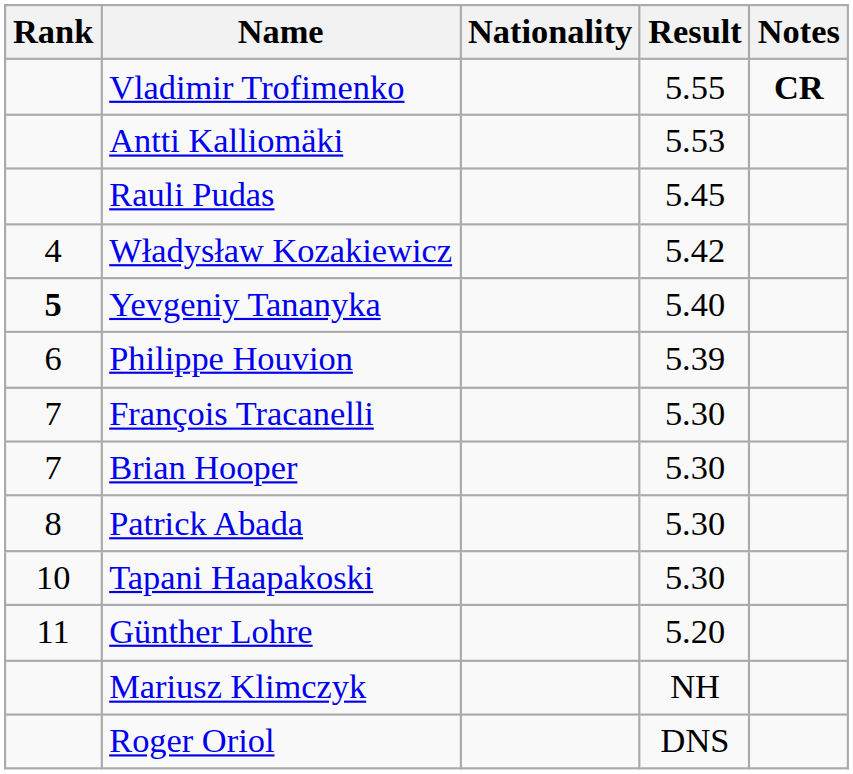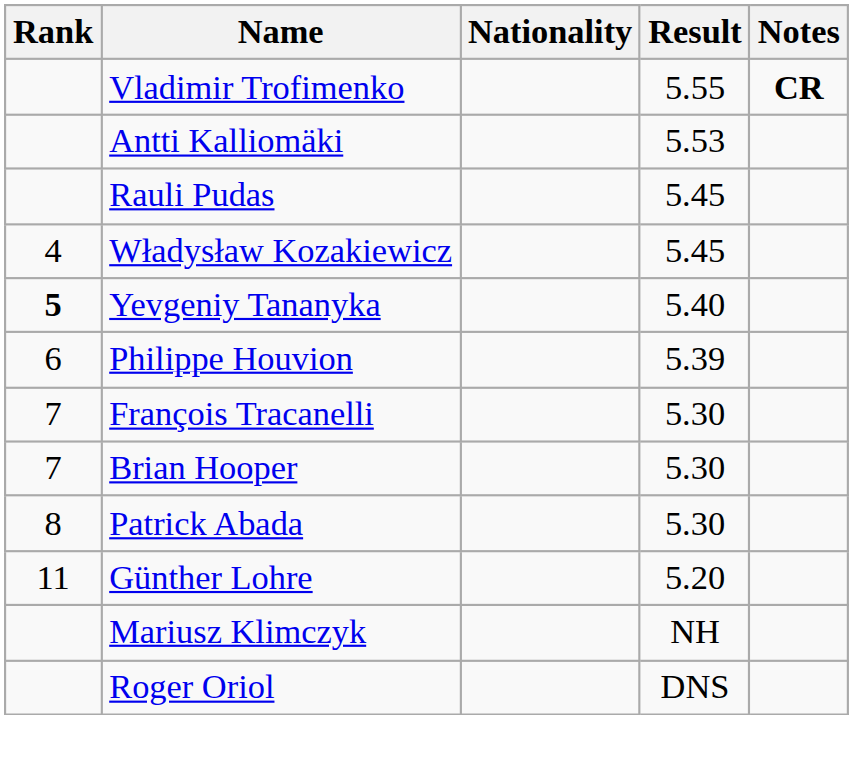 <table class="wikitable sortable" style="text-align:center">
 <tr>
 <th>Rank</th>
 <th>Name</th>
 <th>Nationality</th>
 <th>Result</th>
 <th>Notes</th>
 </tr>
 <tr>
 <td></td>
 <td align=left><a href='#'>Vladimir Trofimenko</a></td>
 <td align=left></td>
 <td>5.55</td>
 <td><strong>CR</strong></td>
 </tr>
 <tr>
 <td></td>
 <td align=left><a href='#'>Antti Kalliomäki</a></td>
 <td align=left></td>
 <td>5.53</td>
 <td></td>
 </tr>
 <tr>
 <td></td>
 <td align=left><a href='#'>Rauli Pudas</a></td>
 <td align=left></td>
 <td>5.45</td>
 <td></td>
 </tr>
 <tr>
 <td>4</td>
 <td align=left><a href='#'>Władysław Kozakiewicz</a></td>
 <td align=left></td>
-<td>5.42</td>
+<td>5.45</td>
 <td></td>
 </tr>
 <tr>
 <td><strong>5</strong></td>
 <td align=left><a href='#'>Yevgeniy Tananyka</a></td>
 <td align=left></td>
 <td>5.40</td>
 <td></td>
 </tr>
 <tr>
 <td>6</td>
 <td align=left><a href='#'>Philippe Houvion</a></td>
 <td align=left></td>
 <td>5.39</td>
 <td></td>
 </tr>
 <tr>
 <td>7</td>
 <td align=left><a href='#'>François Tracanelli</a></td>
 <td align=left></td>
 <td>5.30</td>
 <td></td>
 </tr>
 <tr>
 <td>7</td>
 <td align=left><a href='#'>Brian Hooper</a></td>
 <td align=left></td>
 <td>5.30</td>
 <td></td>
 </tr>
 <tr>
 <td>8</td>
 <td align=left><a href='#'>Patrick Abada</a></td>
 <td align=left></td>
 <td>5.30</td>
 <td></td>
 </tr>
 <tr>
-<td>10</td>
-<td align=left><a href='#'>Tapani Haapakoski</a></td>
-<td align=left></td>
-<td>5.30</td>
-<td></td>
-</tr>
-<tr>
 <td>11</td>
 <td align=left><a href='#'>Günther Lohre</a></td>
 <td align=left></td>
 <td>5.20</td>
 <td></td>
 </tr>
 <tr>
 <td></td>
 <td align=left><a href='#'>Mariusz Klimczyk</a></td>
 <td align=left></td>
 <td>NH</td>
 <td></td>
 </tr>
 <tr>
 <td></td>
 <td align=left><a href='#'>Roger Oriol</a></td>
 <td align=left></td>
 <td>DNS</td>
 <td></td>
 </tr>
 </table>
